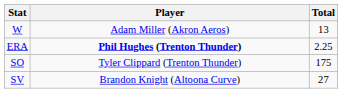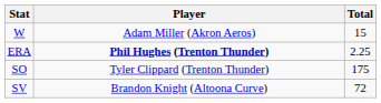 <table class="wikitable" width="40%" style="text-align:center;">
 <tr>
 <th width="5%">Stat</th>
 <th width="150%">Player</th>
 <th width="5%">Total</th>
 </tr>
 <tr>
 <td><a href='#'>W</a></td>
 <td><a href='#'>Adam Miller</a> (<a href='#'>Akron Aeros</a>)</td>
-<td>13</td>
+<td>15</td>
 </tr>
 <tr>
 <td><a href='#'>ERA</a></td>
 <td><strong><a href='#'>Phil Hughes</a> (<a href='#'>Trenton Thunder</a>)</strong></td>
 <td>2.25</td>
 </tr>
 <tr>
 <td><a href='#'>SO</a></td>
 <td><a href='#'>Tyler Clippard</a> (<a href='#'>Trenton Thunder</a>)</td>
 <td>175</td>
 </tr>
 <tr>
 <td><a href='#'>SV</a></td>
 <td><a href='#'>Brandon Knight</a> (<a href='#'>Altoona Curve</a>)</td>
-<td>27</td>
+<td>72</td>
 </tr>
 </table>
